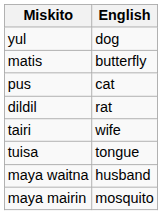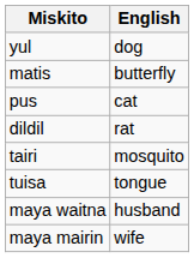 <table class="wikitable">
 <tr>
 <th>Miskito</th>
 <th>English</th>
 </tr>
 <tr>
 <td>yul</td>
 <td>dog</td>
 </tr>
 <tr>
 <td>matis</td>
 <td>butterfly</td>
 </tr>
 <tr>
 <td>pus</td>
 <td>cat</td>
 </tr>
 <tr>
 <td>dildil</td>
 <td>rat</td>
 </tr>
 <tr>
 <td>tairi</td>
-<td>wife</td>
+<td>mosquito</td>
 </tr>
 <tr>
 <td>tuisa</td>
 <td>tongue</td>
 </tr>
 <tr>
 <td>maya waitna</td>
 <td>husband</td>
 </tr>
 <tr>
 <td>maya mairin</td>
-<td>mosquito</td>
+<td>wife</td>
 </tr>
 </table>
